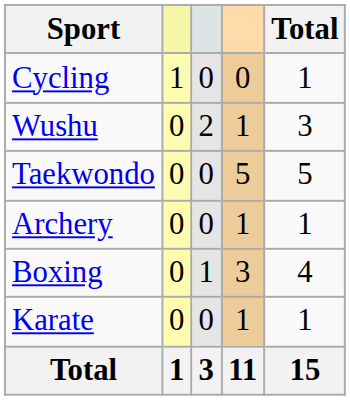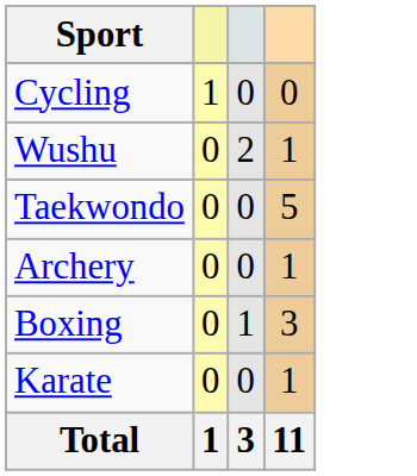 <table class="wikitable sortable" style="text-align:center">
 <tr>
 <th width=22>Sport</th>
 <td bgcolor=F7F6A8></td>
 <td bgcolor=DCE5E5></td>
 <td bgcolor=FFDBA9></td>
-<th width=22>Total</th>
 </tr>
 <tr>
 <td align=left><a href='#'>Cycling</a></td>
 <td bgcolor=#fffcaf>1</td>
 <td bgcolor=#e5e5e5>0</td>
 <td bgcolor=#eecc99>0</td>
-<td>1</td>
 </tr>
 <tr>
 <td align=left><a href='#'>Wushu</a></td>
 <td bgcolor=#fffcaf>0</td>
 <td bgcolor=#e5e5e5>2</td>
 <td bgcolor=#eecc99>1</td>
-<td>3</td>
 </tr>
 <tr>
 <td align=left><a href='#'>Taekwondo</a></td>
 <td bgcolor=#fffcaf>0</td>
 <td bgcolor=#e5e5e5>0</td>
 <td bgcolor=#eecc99>5</td>
-<td>5</td>
 </tr>
 <tr>
 <td align=left><a href='#'>Archery</a></td>
 <td bgcolor=#fffcaf>0</td>
 <td bgcolor=#e5e5e5>0</td>
 <td bgcolor=#eecc99>1</td>
-<td>1</td>
 </tr>
 <tr>
 <td align=left><a href='#'>Boxing</a></td>
 <td bgcolor=#fffcaf>0</td>
 <td bgcolor=#e5e5e5>1</td>
 <td bgcolor=#eecc99>3</td>
-<td>4</td>
 </tr>
 <tr>
 <td align=left><a href='#'>Karate</a></td>
 <td bgcolor=#fffcaf>0</td>
 <td bgcolor=#e5e5e5>0</td>
 <td bgcolor=#eecc99>1</td>
-<td>1</td>
 </tr>
 <tr>
 <th>Total</th>
 <th>1</th>
 <th>3</th>
 <th>11</th>
-<th>15</th>
 </tr>
 </table>
